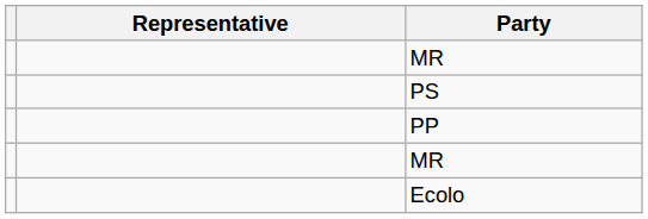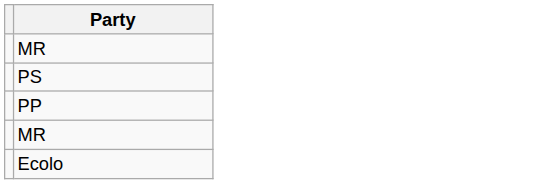 <table class="sortable wikitable" style="text-align:left; font-size:90%">
 <tr>
 <th></th>
-<th width="250">Representative</th>
 <th width="150">Party</th>
 </tr>
 <tr>
 <td></td>
-<td align=left></td>
 <td>MR</td>
 </tr>
 <tr>
 <td></td>
-<td align=left></td>
 <td>PS</td>
 </tr>
 <tr>
 <td></td>
-<td align=left></td>
 <td>PP</td>
 </tr>
 <tr>
 <td></td>
-<td align=left></td>
 <td>MR</td>
 </tr>
 <tr>
 <td></td>
-<td align=left></td>
 <td>Ecolo</td>
 </tr>
 </table>
